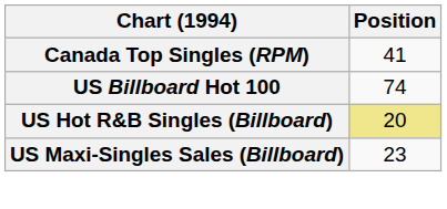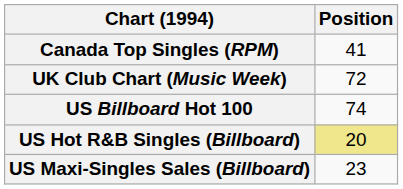 <table class="wikitable sortable plainrowheaders" style="text-align:center">
 <tr>
 <th scope="col">Chart (1994)</th>
 <th scope="col">Position</th>
 </tr>
 <tr>
 <th scope="row">Canada Top Singles (<em>RPM</em>)</th>
 <td>41</td>
+</tr>
+<tr>
+<th scope="row">UK Club Chart (<em>Music Week</em>)</th>
+<td>72</td>
 </tr>
 <tr>
 <th scope="row">US <em>Billboard</em> Hot 100</th>
 <td>74</td>
 </tr>
 <tr>
 <th scope="row">US Hot R&B Singles (<em>Billboard</em>)</th>
 <td style="background: khaki;">20</td>
 </tr>
 <tr>
 <th scope="row">US Maxi-Singles Sales (<em>Billboard</em>)</th>
 <td>23</td>
 </tr>
 </table>
